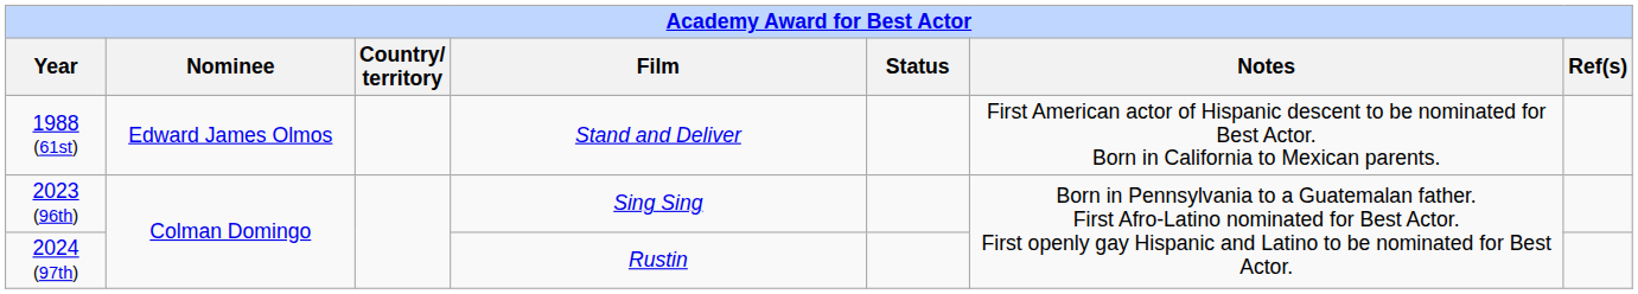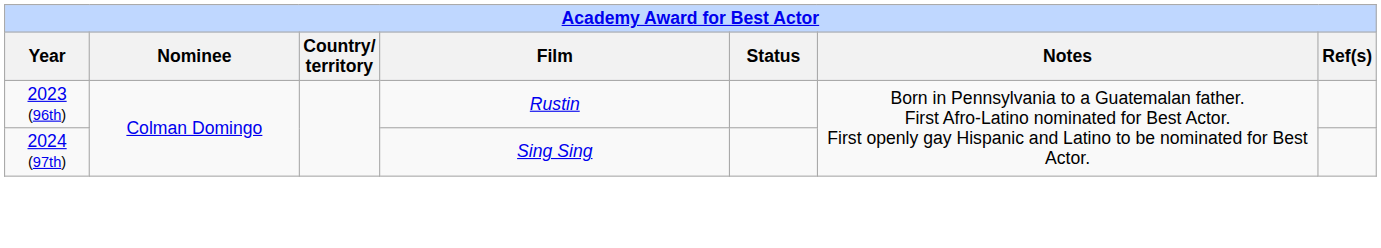 <table class="wikitable" style="text-align: center">
 <tr style="background:#bfd7ff;">
 <td colspan="7" style="text-align:center;"><strong><a href='#'>Academy Award for Best Actor</a></strong></td>
 </tr>
 <tr style="background:#ebf5ff;">
 <th style="width:75px;">Year</th>
 <th style="width:200px;">Nominee</th>
 <th style="width:50px;">Country/<br>territory</th>
 <th style="width:350px;">Film</th>
 <th style="width:75px;">Status</th>
 <th style="width:500px;">Notes</th>
 <th width="3">Ref(s)</th>
 </tr>
 <tr>
-<td style="text-align: center"><a href='#'>1988</a><br><small>(<a href='#'>61st</a>)</small></td>
-<td><a href='#'>Edward James Olmos</a></td>
-<td><div></div></td>
-<td><em><a href='#'>Stand and Deliver</a></em></td>
-<td></td>
-<td>First American actor of Hispanic descent to be nominated for Best Actor.<br>Born in California to Mexican parents.</td>
-<td style="text-align: center"></td>
-</tr>
-<tr>
 <td style="text-align: center"><a href='#'>2023</a><br><small>(<a href='#'>96th</a>)</small></td>
 <td rowspan=2><a href='#'>Colman Domingo</a></td>
 <td rowspan=2><div></div></td>
-<td><em><a href='#'>Sing Sing</a></em></td>
+<td><em><a href='#'>Rustin</a></em></td>
 <td></td>
 <td rowspan=2>Born in Pennsylvania to a Guatemalan father.<br>First Afro-Latino nominated for Best Actor.<br>First openly gay Hispanic and Latino to be nominated for Best Actor.</td>
 <td style="text-align: center"></td>
 </tr>
 <tr>
 <td style="text-align: center"><a href='#'>2024</a><br><small>(<a href='#'>97th</a>)</small></td>
-<td><em><a href='#'>Rustin</a></em></td>
+<td><em><a href='#'>Sing Sing</a></em></td>
 <td></td>
 <td style="text-align: center"></td>
 </tr>
 </table>
